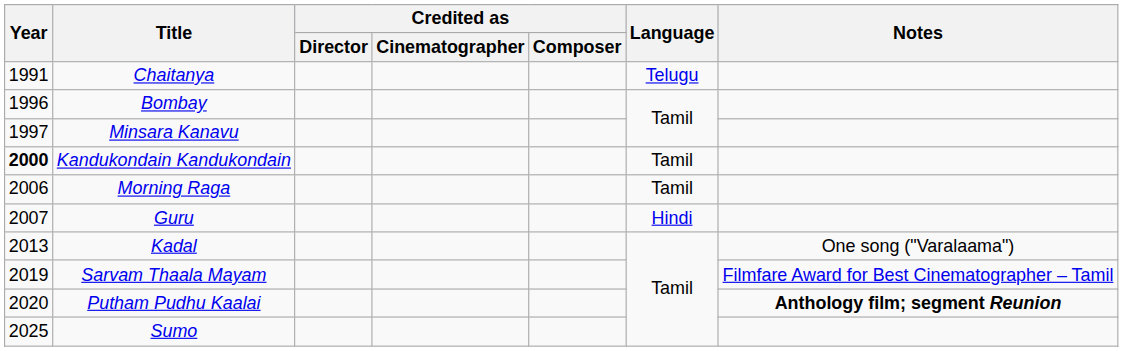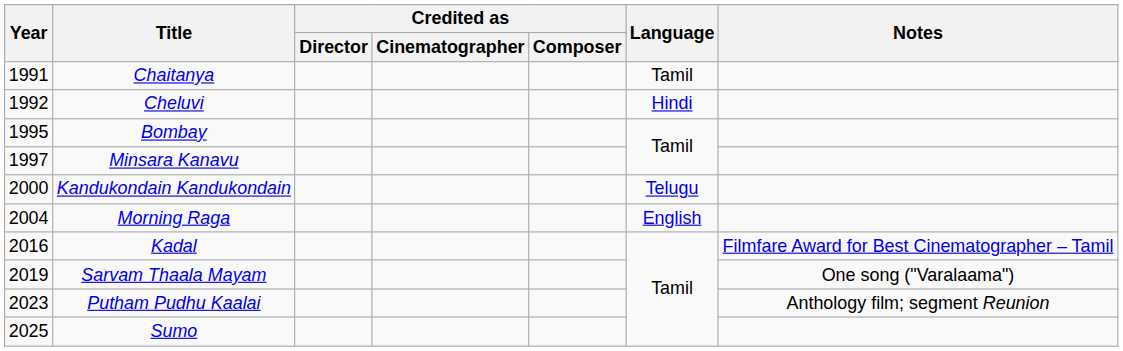 <table class="wikitable">
 <tr style="background:#B0C4DE; text-align:center;">
 <th rowspan="2" scope="col">Year</th>
 <th rowspan="2" scope="col">Title</th>
 <th colspan="3" scope="col">Credited as</th>
 <th rowspan="2" scope="col">Language</th>
 <th rowspan="2" class="unsortable" scope="col">Notes</th>
 </tr>
 <tr>
 <th>Director</th>
 <th>Cinematographer</th>
 <th>Composer</th>
 </tr>
 <tr>
 <td style="text-align:center;">1991</td>
 <td style="text-align:center;"><em><a href='#'>Chaitanya</a></em></td>
 <td></td>
 <td></td>
 <td></td>
-<td style="text-align:center;"><a href='#'>Telugu</a></td>
+<td style="text-align:center;">Tamil</td>
 <td></td>
 </tr>
 <tr>
-<td style="text-align:center;">1996</td>
+<td style="text-align:center;">1992</td>
+<td style="text-align:center;"><em><a href='#'>Cheluvi</a></em></td>
+<td></td>
+<td></td>
+<td></td>
+<td style="text-align:center;"><a href='#'>Hindi</a></td>
+<td></td>
+</tr>
+<tr>
+<td style="text-align:center;">1995</td>
 <td style="text-align:center;"><em><a href='#'>Bombay</a></em></td>
 <td></td>
 <td></td>
 <td></td>
 <td style="text-align:center" rowspan="2">Tamil</td>
 <td></td>
 </tr>
 <tr>
 <td style="text-align:center;">1997</td>
 <td style="text-align:center;"><em><a href='#'>Minsara Kanavu</a></em></td>
 <td></td>
 <td></td>
 <td></td>
 <td style="text-align:center;"></td>
 </tr>
 <tr>
-<td style="text-align:center;"><strong>2000</strong></td>
+<td style="text-align:center;">2000</td>
 <td style="text-align:center;"><em><a href='#'>Kandukondain Kandukondain</a></em></td>
 <td></td>
 <td></td>
 <td></td>
-<td style="text-align:center;">Tamil</td>
+<td style="text-align:center;"><a href='#'>Telugu</a></td>
 <td></td>
 </tr>
 <tr>
-<td style="text-align:center;">2006</td>
+<td style="text-align:center;">2004</td>
 <td style="text-align:center;"><em><a href='#'>Morning Raga</a></em></td>
 <td></td>
 <td></td>
 <td></td>
-<td style="text-align:center;">Tamil</td>
+<td style="text-align:center;"><a href='#'>English</a></td>
 <td></td>
 </tr>
 <tr>
-<td style="text-align:center;">2007</td>
-<td style="text-align:center;"><em><a href='#'>Guru</a></em></td>
-<td></td>
-<td></td>
-<td></td>
-<td style="text-align:center;"><a href='#'>Hindi</a></td>
-<td></td>
-</tr>
-<tr>
-<td style="text-align:center;">2013</td>
+<td style="text-align:center;">2016</td>
 <td style="text-align:center;"><em><a href='#'>Kadal</a></em></td>
 <td></td>
 <td></td>
 <td></td>
 <td style="text-align:center" rowspan="7">Tamil</td>
-<td style="text-align:center;">One song ("Varalaama")</td>
+<td><a href='#'>Filmfare Award for Best Cinematographer – Tamil</a></td>
 </tr>
 <tr>
 <td style="text-align:center;">2019</td>
 <td style="text-align:center;"><em><a href='#'>Sarvam Thaala Mayam</a></em></td>
 <td></td>
 <td></td>
 <td></td>
-<td><a href='#'>Filmfare Award for Best Cinematographer – Tamil</a></td>
+<td style="text-align:center;">One song ("Varalaama")</td>
 </tr>
 <tr>
-<td style="text-align:center;">2020</td>
+<td style="text-align:center;">2023</td>
 <td style="text-align:center;"><em><a href='#'>Putham Pudhu Kaalai</a></em></td>
 <td></td>
 <td></td>
 <td></td>
-<td style="text-align:center;"><strong>Anthology film; segment <em>Reunion</em></strong></td>
+<td style="text-align:center;">Anthology film; segment <em>Reunion</em></td>
 </tr>
 <tr>
 <td rowspan="1" style="text-align:center;">2025</td>
 <td style="text-align:center;"><em><a href='#'>Sumo</a></em></td>
 <td></td>
 <td></td>
 <td></td>
 <td></td>
 </tr>
 </table>
